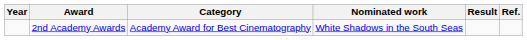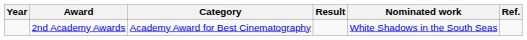 <table class="wikitable sortable">
 <tr>
 <th>Year</th>
 <th>Award</th>
 <th>Category</th>
+<th>Result</th>
 <th>Nominated work</th>
-<th>Result</th>
 <th>Ref.</th>
 </tr>
 <tr>
 <td></td>
 <td><a href='#'>2nd Academy Awards</a></td>
 <td><a href='#'>Academy Award for Best Cinematography</a></td>
+<td></td>
 <td><a href='#'>White Shadows in the South Seas</a></td>
-<td></td>
 <td></td>
 </tr>
 </table>
